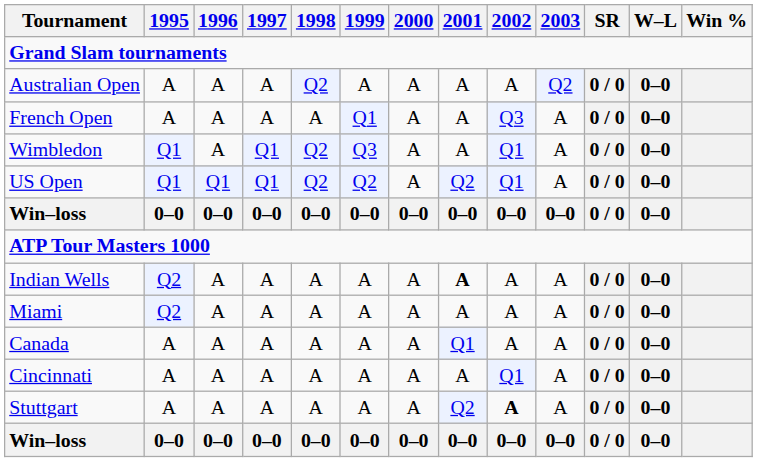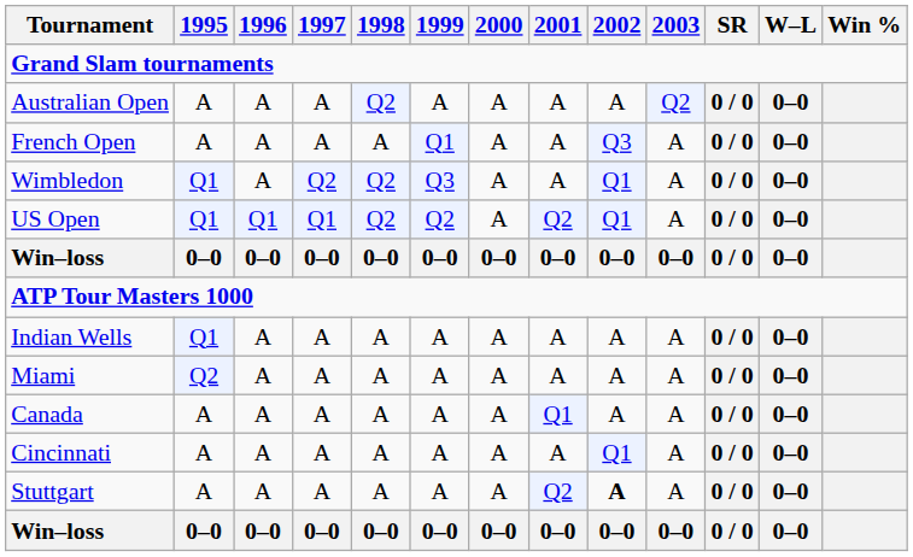 <table class=wikitable style=text-align:center;font-size:97%>
 <tr>
 <th>Tournament</th>
 <th><a href='#'>1995</a></th>
 <th><a href='#'>1996</a></th>
 <th><a href='#'>1997</a></th>
 <th><a href='#'>1998</a></th>
 <th><a href='#'>1999</a></th>
 <th><a href='#'>2000</a></th>
 <th><a href='#'>2001</a></th>
 <th><a href='#'>2002</a></th>
 <th><a href='#'>2003</a></th>
 <th>SR</th>
 <th>W–L</th>
 <th>Win %</th>
 </tr>
 <tr>
 <td colspan=23 align=left><strong><a href='#'>Grand Slam tournaments</a></strong></td>
 </tr>
 <tr>
 <td align=left><a href='#'>Australian Open</a></td>
 <td>A</td>
 <td>A</td>
 <td>A</td>
 <td bgcolor=ecf2ff><a href='#'>Q2</a></td>
 <td>A</td>
 <td>A</td>
 <td>A</td>
 <td>A</td>
 <td bgcolor=ecf2ff><a href='#'>Q2</a></td>
 <th>0 / 0</th>
 <th>0–0</th>
 <th></th>
 </tr>
 <tr>
 <td align=left><a href='#'>French Open</a></td>
 <td>A</td>
 <td>A</td>
 <td>A</td>
 <td>A</td>
 <td bgcolor=ecf2ff><a href='#'>Q1</a></td>
 <td>A</td>
 <td>A</td>
 <td bgcolor=ecf2ff><a href='#'>Q3</a></td>
 <td>A</td>
 <th>0 / 0</th>
 <th>0–0</th>
 <th></th>
 </tr>
 <tr>
 <td align=left><a href='#'>Wimbledon</a></td>
 <td bgcolor=ecf2ff><a href='#'>Q1</a></td>
 <td>A</td>
-<td bgcolor=ecf2ff><a href='#'>Q1</a></td>
+<td bgcolor=ecf2ff><a href='#'>Q2</a></td>
 <td bgcolor=ecf2ff><a href='#'>Q2</a></td>
 <td bgcolor=ecf2ff><a href='#'>Q3</a></td>
 <td>A</td>
 <td>A</td>
 <td bgcolor=ecf2ff><a href='#'>Q1</a></td>
 <td>A</td>
 <th>0 / 0</th>
 <th>0–0</th>
 <th></th>
 </tr>
 <tr>
 <td align=left><a href='#'>US Open</a></td>
 <td bgcolor=ecf2ff><a href='#'>Q1</a></td>
 <td bgcolor=ecf2ff><a href='#'>Q1</a></td>
 <td bgcolor=ecf2ff><a href='#'>Q1</a></td>
 <td bgcolor=ecf2ff><a href='#'>Q2</a></td>
 <td bgcolor=ecf2ff><a href='#'>Q2</a></td>
 <td>A</td>
 <td bgcolor=ecf2ff><a href='#'>Q2</a></td>
 <td bgcolor=ecf2ff><a href='#'>Q1</a></td>
 <td>A</td>
 <th>0 / 0</th>
 <th>0–0</th>
 <th></th>
 </tr>
 <tr>
 <th style=text-align:left>Win–loss</th>
 <th>0–0</th>
 <th>0–0</th>
 <th>0–0</th>
 <th>0–0</th>
 <th>0–0</th>
 <th>0–0</th>
 <th>0–0</th>
 <th>0–0</th>
 <th>0–0</th>
 <th>0 / 0</th>
 <th>0–0</th>
 <th></th>
 </tr>
 <tr>
 <td colspan=25 style=text-align:left><strong><a href='#'>ATP Tour Masters 1000</a></strong></td>
 </tr>
 <tr>
 <td align=left><a href='#'>Indian Wells</a></td>
-<td bgcolor=ecf2ff><a href='#'>Q2</a></td>
+<td bgcolor=ecf2ff><a href='#'>Q1</a></td>
 <td>A</td>
 <td>A</td>
 <td>A</td>
 <td>A</td>
 <td>A</td>
-<td><strong>A</strong></td>
+<td>A</td>
 <td>A</td>
 <td>A</td>
 <th>0 / 0</th>
 <th>0–0</th>
 <th></th>
 </tr>
 <tr>
 <td align=left><a href='#'>Miami</a></td>
 <td bgcolor=ecf2ff><a href='#'>Q2</a></td>
 <td>A</td>
 <td>A</td>
 <td>A</td>
 <td>A</td>
 <td>A</td>
 <td>A</td>
 <td>A</td>
 <td>A</td>
 <th>0 / 0</th>
 <th>0–0</th>
 <th></th>
 </tr>
 <tr>
 <td align=left><a href='#'>Canada</a></td>
 <td>A</td>
 <td>A</td>
 <td>A</td>
 <td>A</td>
 <td>A</td>
 <td>A</td>
 <td bgcolor=ecf2ff><a href='#'>Q1</a></td>
 <td>A</td>
 <td>A</td>
 <th>0 / 0</th>
 <th>0–0</th>
 <th></th>
 </tr>
 <tr>
 <td align=left><a href='#'>Cincinnati</a></td>
 <td>A</td>
 <td>A</td>
 <td>A</td>
 <td>A</td>
 <td>A</td>
 <td>A</td>
 <td>A</td>
 <td bgcolor=ecf2ff><a href='#'>Q1</a></td>
 <td>A</td>
 <th>0 / 0</th>
 <th>0–0</th>
 <th></th>
 </tr>
 <tr>
 <td align=left><a href='#'>Stuttgart</a></td>
 <td>A</td>
 <td>A</td>
 <td>A</td>
 <td>A</td>
 <td>A</td>
 <td>A</td>
 <td bgcolor=ecf2ff><a href='#'>Q2</a></td>
 <td><strong>A</strong></td>
 <td>A</td>
 <th>0 / 0</th>
 <th>0–0</th>
 <th></th>
 </tr>
 <tr>
 <th style=text-align:left>Win–loss</th>
 <th>0–0</th>
 <th>0–0</th>
 <th>0–0</th>
 <th>0–0</th>
 <th>0–0</th>
 <th>0–0</th>
 <th>0–0</th>
 <th>0–0</th>
 <th>0–0</th>
 <th>0 / 0</th>
 <th>0–0</th>
 <th></th>
 </tr>
 </table>
